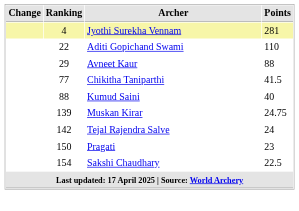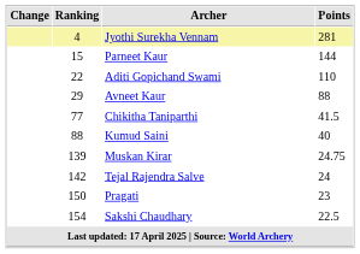 <table cellspacing="1" cellpadding="3" style="border:1px solid #aaa; font-size:90%; float: left; margin-left: 1em;">
 <tr style="background:#e4e4e4;">
 <th style="border-bottom:1px solid #aaa; width:10px;">Change</th>
 <th style="border-bottom:1px solid #aaa; width:10px;">Ranking</th>
 <th style="border-bottom:1px solid #aaa; width:250px;">Archer</th>
 <th style="border-bottom:1px solid #aaa; width:30px;">Points</th>
 </tr>
 <tr style="background:#f7f6a8">
 <td style="text-align:center;"></td>
 <td style="text-align:center;">4</td>
 <td><a href='#'>Jyothi Surekha Vennam</a></td>
 <td>281</td>
+</tr>
+<tr>
+<td style="text-align:center;"><small></small></td>
+<td style="text-align:center;">15</td>
+<td><a href='#'>Parneet Kaur</a></td>
+<td>144</td>
 </tr>
 <tr>
 <td style="text-align:center;"><small></small></td>
 <td style="text-align:center;">22</td>
 <td><a href='#'>Aditi Gopichand Swami</a></td>
 <td>110</td>
 </tr>
 <tr>
 <td style="text-align:center;"></td>
 <td style="text-align:center;">29</td>
 <td><a href='#'>Avneet Kaur</a></td>
 <td>88</td>
 </tr>
 <tr>
 <td style="text-align:center;"><small></small></td>
 <td style="text-align:center;">77</td>
 <td><a href='#'>Chikitha Taniparthi</a></td>
 <td>41.5</td>
 </tr>
 <tr>
 <td style="text-align:center;"><small></small></td>
 <td style="text-align:center;">88</td>
 <td><a href='#'>Kumud Saini</a></td>
 <td>40</td>
 </tr>
 <tr>
 <td style="text-align:center;"><small></small></td>
 <td style="text-align:center;">139</td>
 <td><a href='#'>Muskan Kirar</a></td>
 <td>24.75</td>
 </tr>
 <tr>
 <td style="text-align:center;"></td>
 <td style="text-align:center;">142</td>
 <td><a href='#'>Tejal Rajendra Salve</a></td>
 <td>24</td>
 </tr>
 <tr>
 <td style="text-align:center;"><small></small></td>
 <td style="text-align:center;">150</td>
 <td><a href='#'>Pragati</a></td>
 <td>23</td>
 </tr>
 <tr>
 <td style="text-align:center;"><small></small></td>
 <td style="text-align:center;">154</td>
 <td><a href='#'>Sakshi Chaudhary</a></td>
 <td>22.5</td>
 </tr>
 <tr style="background:#e4e4e4;">
 <th colspan=4 style="border-bottom:1px solid #aaa; width:10px;"><small>Last updated: 17 April 2025 | Source: <a href='#'>World Archery</a></small></th>
 </tr>
 </table>
